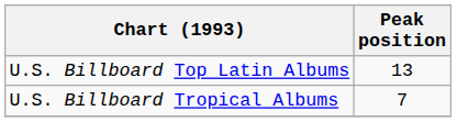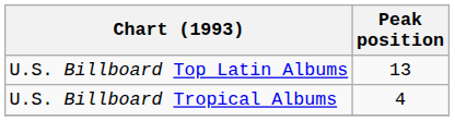 <table class="wikitable">
 <tr>
 <th align="left">Chart (1993)</th>
 <th align="left">Peak<br>position</th>
 </tr>
 <tr>
 <td align="left">U.S. <em>Billboard</em> <a href='#'>Top Latin Albums</a></td>
 <td align="center">13</td>
 </tr>
 <tr>
 <td align="left">U.S. <em>Billboard</em> <a href='#'>Tropical Albums</a></td>
-<td align="center">7</td>
+<td align="center">4</td>
 </tr>
 <tr>
 </tr>
 </table>
